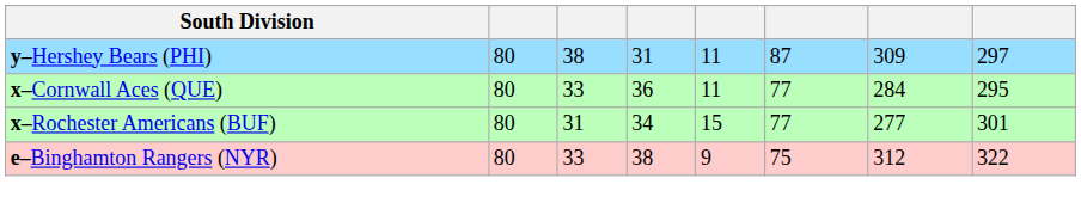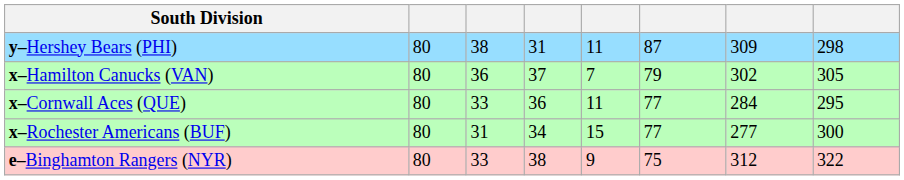 <table class="wikitable" style="width:50em">
 <tr>
 <th width="35%">South Division</th>
 <th width="5%"></th>
 <th width="5%"></th>
 <th width="5%"></th>
 <th width="5%"></th>
 <th width="7.5%"></th>
 <th width="7.5%"></th>
 <th width="7.5%"></th>
 </tr>
 <tr bgcolor="#97DEFF">
 <td><strong>y–</strong><a href='#'>Hershey Bears</a> (<a href='#'>PHI</a>)</td>
 <td>80</td>
 <td>38</td>
 <td>31</td>
 <td>11</td>
 <td>87</td>
 <td>309</td>
-<td>297</td>
+<td>298</td>
+</tr>
+<tr bgcolor="#bbffbb">
+<td><strong>x–</strong><a href='#'>Hamilton Canucks</a> (<a href='#'>VAN</a>)</td>
+<td>80</td>
+<td>36</td>
+<td>37</td>
+<td>7</td>
+<td>79</td>
+<td>302</td>
+<td>305</td>
 </tr>
 <tr bgcolor="#bbffbb">
 <td><strong>x–</strong><a href='#'>Cornwall Aces</a> (<a href='#'>QUE</a>)</td>
 <td>80</td>
 <td>33</td>
 <td>36</td>
 <td>11</td>
 <td>77</td>
 <td>284</td>
 <td>295</td>
 </tr>
 <tr bgcolor="#bbffbb">
 <td><strong>x–</strong><a href='#'>Rochester Americans</a> (<a href='#'>BUF</a>)</td>
 <td>80</td>
 <td>31</td>
 <td>34</td>
 <td>15</td>
 <td>77</td>
 <td>277</td>
-<td>301</td>
+<td>300</td>
 </tr>
 <tr bgcolor="#ffcccc">
 <td><strong>e–</strong><a href='#'>Binghamton Rangers</a> (<a href='#'>NYR</a>)</td>
 <td>80</td>
 <td>33</td>
 <td>38</td>
 <td>9</td>
 <td>75</td>
 <td>312</td>
 <td>322</td>
 </tr>
 </table>
